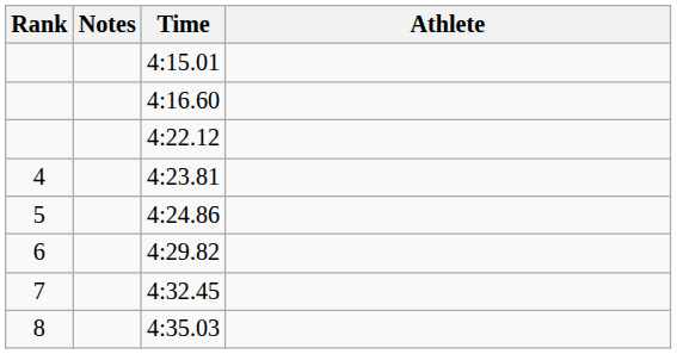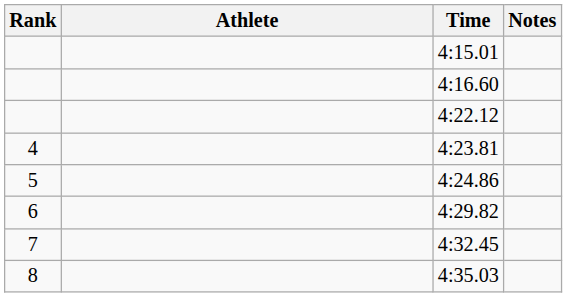 <table class="wikitable" style="text-align:center">
 <tr>
 <th>Rank</th>
+<th Style="width:18em">Athlete</th>
+<th>Time</th>
 <th>Notes</th>
-<th>Time</th>
-<th Style="width:18em">Athlete</th>
 </tr>
 <tr>
 <td></td>
+<td style="text-align:left"></td>
+<td>4:15.01</td>
 <td></td>
-<td>4:15.01</td>
-<td style="text-align:left"></td>
 </tr>
 <tr>
 <td></td>
+<td style="text-align:left"></td>
+<td>4:16.60</td>
 <td></td>
-<td>4:16.60</td>
-<td style="text-align:left"></td>
 </tr>
 <tr>
 <td></td>
+<td style="text-align:left"></td>
+<td>4:22.12</td>
 <td></td>
-<td>4:22.12</td>
-<td style="text-align:left"></td>
 </tr>
 <tr>
 <td>4</td>
+<td style="text-align:left"></td>
+<td>4:23.81</td>
 <td></td>
-<td>4:23.81</td>
-<td style="text-align:left"></td>
 </tr>
 <tr>
 <td>5</td>
+<td style="text-align:left"></td>
+<td>4:24.86</td>
 <td></td>
-<td>4:24.86</td>
-<td style="text-align:left"></td>
 </tr>
 <tr>
 <td>6</td>
+<td style="text-align:left"></td>
+<td>4:29.82</td>
 <td></td>
-<td>4:29.82</td>
-<td style="text-align:left"></td>
 </tr>
 <tr>
 <td>7</td>
+<td style="text-align:left"></td>
+<td>4:32.45</td>
 <td></td>
-<td>4:32.45</td>
-<td style="text-align:left"></td>
 </tr>
 <tr>
 <td>8</td>
+<td style="text-align:left"></td>
+<td>4:35.03</td>
 <td></td>
-<td>4:35.03</td>
-<td style="text-align:left"></td>
 </tr>
 </table>
